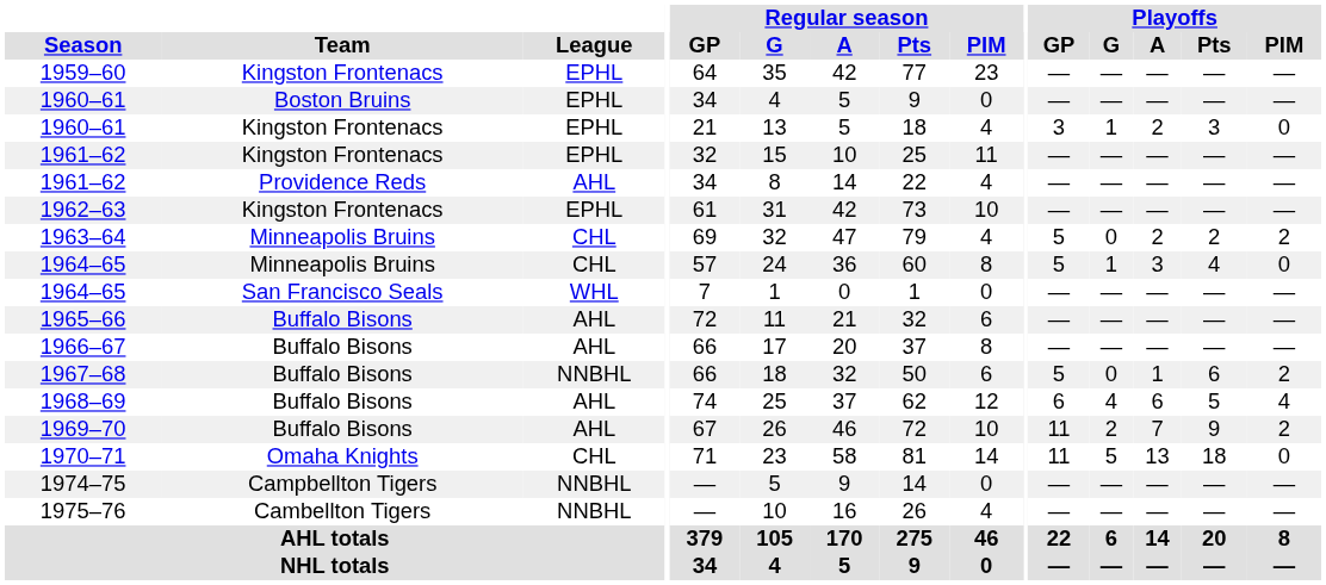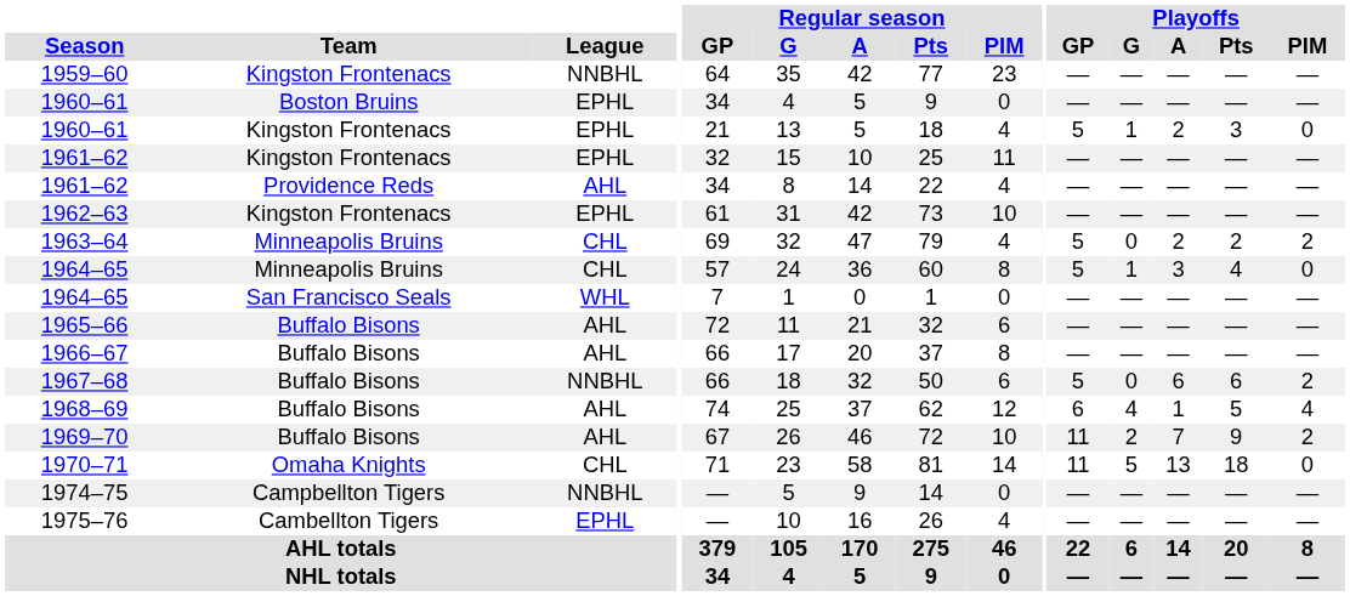 <table border="0" cellpadding="1" cellspacing="0" style="text-align:center; width:60em">
 <tr bgcolor="#e0e0e0">
 <th colspan="3" bgcolor="#ffffff"></th>
 <th rowspan="100" bgcolor="#ffffff"></th>
 <th colspan="5"><a href='#'>Regular season</a></th>
 <th rowspan="100" bgcolor="#ffffff"></th>
 <th colspan="5"><a href='#'>Playoffs</a></th>
 </tr>
 <tr bgcolor="#e0e0e0">
 <th><a href='#'>Season</a></th>
 <th>Team</th>
 <th>League</th>
 <th>GP</th>
 <th><a href='#'>G</a></th>
 <th><a href='#'>A</a></th>
 <th><a href='#'>Pts</a></th>
 <th><a href='#'>PIM</a></th>
 <th>GP</th>
 <th>G</th>
 <th>A</th>
 <th>Pts</th>
 <th>PIM</th>
 </tr>
 <tr>
 <td><a href='#'>1959–60</a></td>
 <td><a href='#'>Kingston Frontenacs</a></td>
-<td><a href='#'>EPHL</a></td>
+<td>NNBHL</td>
 <td>64</td>
 <td>35</td>
 <td>42</td>
 <td>77</td>
 <td>23</td>
 <td>—</td>
 <td>—</td>
 <td>—</td>
 <td>—</td>
 <td>—</td>
 </tr>
 <tr bgcolor="#f0f0f0">
 <td><a href='#'>1960–61</a></td>
 <td><a href='#'>Boston Bruins</a></td>
 <td>EPHL</td>
 <td>34</td>
 <td>4</td>
 <td>5</td>
 <td>9</td>
 <td>0</td>
 <td>—</td>
 <td>—</td>
 <td>—</td>
 <td>—</td>
 <td>—</td>
 </tr>
 <tr>
 <td><a href='#'>1960–61</a></td>
 <td>Kingston Frontenacs</td>
 <td>EPHL</td>
 <td>21</td>
 <td>13</td>
 <td>5</td>
 <td>18</td>
 <td>4</td>
-<td>3</td>
+<td>5</td>
 <td>1</td>
 <td>2</td>
 <td>3</td>
 <td>0</td>
 </tr>
 <tr bgcolor="#f0f0f0">
 <td><a href='#'>1961–62</a></td>
 <td>Kingston Frontenacs</td>
 <td>EPHL</td>
 <td>32</td>
 <td>15</td>
 <td>10</td>
 <td>25</td>
 <td>11</td>
 <td>—</td>
 <td>—</td>
 <td>—</td>
 <td>—</td>
 <td>—</td>
 </tr>
 <tr>
 <td><a href='#'>1961–62</a></td>
 <td><a href='#'>Providence Reds</a></td>
 <td><a href='#'>AHL</a></td>
 <td>34</td>
 <td>8</td>
 <td>14</td>
 <td>22</td>
 <td>4</td>
 <td>—</td>
 <td>—</td>
 <td>—</td>
 <td>—</td>
 <td>—</td>
 </tr>
 <tr bgcolor="#f0f0f0">
 <td><a href='#'>1962–63</a></td>
 <td>Kingston Frontenacs</td>
 <td>EPHL</td>
 <td>61</td>
 <td>31</td>
 <td>42</td>
 <td>73</td>
 <td>10</td>
 <td>—</td>
 <td>—</td>
 <td>—</td>
 <td>—</td>
 <td>—</td>
 </tr>
 <tr>
 <td><a href='#'>1963–64</a></td>
 <td><a href='#'>Minneapolis Bruins</a></td>
 <td><a href='#'>CHL</a></td>
 <td>69</td>
 <td>32</td>
 <td>47</td>
 <td>79</td>
 <td>4</td>
 <td>5</td>
 <td>0</td>
 <td>2</td>
 <td>2</td>
 <td>2</td>
 </tr>
 <tr bgcolor="#f0f0f0">
 <td><a href='#'>1964–65</a></td>
 <td>Minneapolis Bruins</td>
 <td>CHL</td>
 <td>57</td>
 <td>24</td>
 <td>36</td>
 <td>60</td>
 <td>8</td>
 <td>5</td>
 <td>1</td>
 <td>3</td>
 <td>4</td>
 <td>0</td>
 </tr>
 <tr>
 <td><a href='#'>1964–65</a></td>
 <td><a href='#'>San Francisco Seals</a></td>
 <td><a href='#'>WHL</a></td>
 <td>7</td>
 <td>1</td>
 <td>0</td>
 <td>1</td>
 <td>0</td>
 <td>—</td>
 <td>—</td>
 <td>—</td>
 <td>—</td>
 <td>—</td>
 </tr>
 <tr bgcolor="#f0f0f0">
 <td><a href='#'>1965–66</a></td>
 <td><a href='#'>Buffalo Bisons</a></td>
 <td>AHL</td>
 <td>72</td>
 <td>11</td>
 <td>21</td>
 <td>32</td>
 <td>6</td>
 <td>—</td>
 <td>—</td>
 <td>—</td>
 <td>—</td>
 <td>—</td>
 </tr>
 <tr>
 <td><a href='#'>1966–67</a></td>
 <td>Buffalo Bisons</td>
 <td>AHL</td>
 <td>66</td>
 <td>17</td>
 <td>20</td>
 <td>37</td>
 <td>8</td>
 <td>—</td>
 <td>—</td>
 <td>—</td>
 <td>—</td>
 <td>—</td>
 </tr>
 <tr bgcolor="#f0f0f0">
 <td><a href='#'>1967–68</a></td>
 <td>Buffalo Bisons</td>
 <td>NNBHL</td>
 <td>66</td>
 <td>18</td>
 <td>32</td>
 <td>50</td>
 <td>6</td>
 <td>5</td>
 <td>0</td>
-<td>1</td>
+<td>6</td>
 <td>6</td>
 <td>2</td>
 </tr>
 <tr>
 <td><a href='#'>1968–69</a></td>
 <td>Buffalo Bisons</td>
 <td>AHL</td>
 <td>74</td>
 <td>25</td>
 <td>37</td>
 <td>62</td>
 <td>12</td>
 <td>6</td>
 <td>4</td>
-<td>6</td>
+<td>1</td>
 <td>5</td>
 <td>4</td>
 </tr>
 <tr bgcolor="#f0f0f0">
 <td><a href='#'>1969–70</a></td>
 <td>Buffalo Bisons</td>
 <td>AHL</td>
 <td>67</td>
 <td>26</td>
 <td>46</td>
 <td>72</td>
 <td>10</td>
 <td>11</td>
 <td>2</td>
 <td>7</td>
 <td>9</td>
 <td>2</td>
 </tr>
 <tr>
 <td><a href='#'>1970–71</a></td>
 <td><a href='#'>Omaha Knights</a></td>
 <td>CHL</td>
 <td>71</td>
 <td>23</td>
 <td>58</td>
 <td>81</td>
 <td>14</td>
 <td>11</td>
 <td>5</td>
 <td>13</td>
 <td>18</td>
 <td>0</td>
 </tr>
 <tr bgcolor="#f0f0f0">
 <td>1974–75</td>
 <td>Campbellton Tigers</td>
 <td>NNBHL</td>
 <td>—</td>
 <td>5</td>
 <td>9</td>
 <td>14</td>
 <td>0</td>
 <td>—</td>
 <td>—</td>
 <td>—</td>
 <td>—</td>
 <td>—</td>
 </tr>
 <tr>
 <td>1975–76</td>
 <td>Cambellton Tigers</td>
-<td>NNBHL</td>
+<td><a href='#'>EPHL</a></td>
 <td>—</td>
 <td>10</td>
 <td>16</td>
 <td>26</td>
 <td>4</td>
 <td>—</td>
 <td>—</td>
 <td>—</td>
 <td>—</td>
 <td>—</td>
 </tr>
 <tr bgcolor="#e0e0e0">
 <th colspan="3">AHL totals</th>
 <th>379</th>
 <th>105</th>
 <th>170</th>
 <th>275</th>
 <th>46</th>
 <th>22</th>
 <th>6</th>
 <th>14</th>
 <th>20</th>
 <th>8</th>
 </tr>
 <tr bgcolor="#e0e0e0">
 <th colspan="3">NHL totals</th>
 <th>34</th>
 <th>4</th>
 <th>5</th>
 <th>9</th>
 <th>0</th>
 <th>—</th>
 <th>—</th>
 <th>—</th>
 <th>—</th>
 <th>—</th>
 </tr>
 </table>
